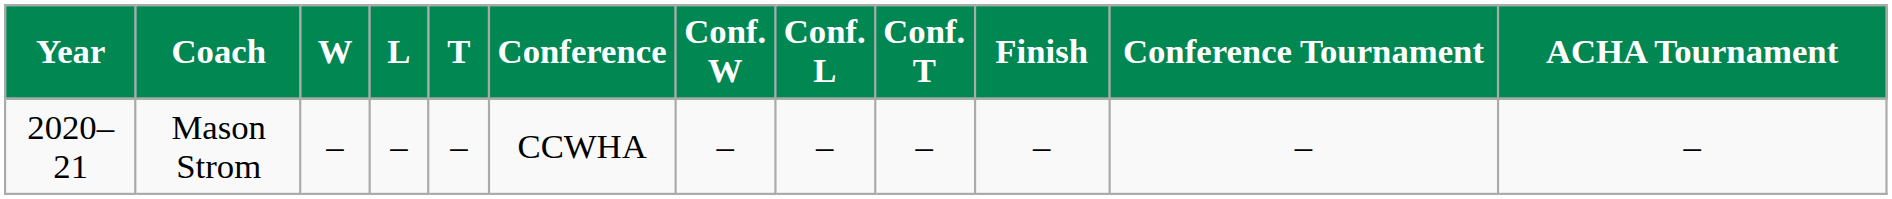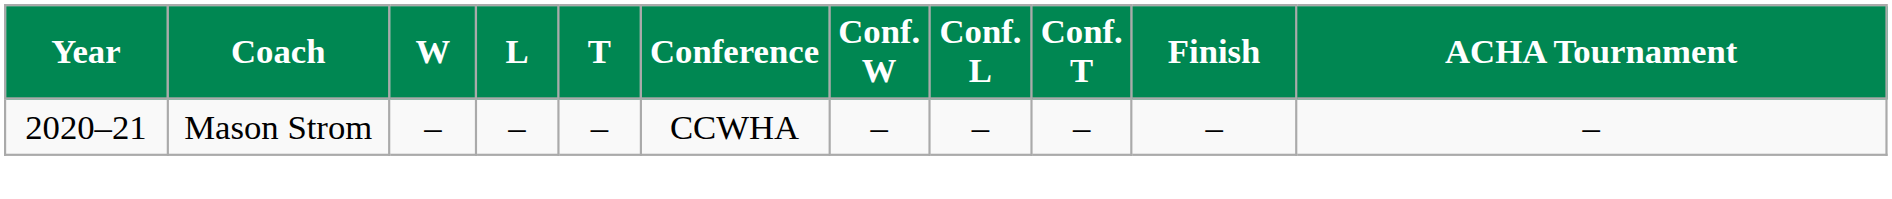 <table class="wikitable">
 <tr align="center"  style="background:#008752;color:#ffffff;">
 <td ! scope="col" width="80px"><strong>Year</strong></td>
 <td ! scope="col" width="120px"><strong>Coach</strong></td>
 <td ! scope="col" width="40px"><strong>W</strong></td>
 <td ! scope="col" width="40px"><strong>L</strong></td>
 <td ! scope="col" width="40px"><strong>T</strong></td>
 <td ! scope="col" width="80px"><strong>Conference</strong></td>
 <td ! scope="col" width="40px"><strong>Conf. <br> W </strong></td>
 <td ! scope="col" width="40px"><strong>Conf. <br> L</strong></td>
 <td ! scope="col" width="40px"><strong>Conf. <br> T</strong></td>
 <td ! scope="col" width="80px"><strong>Finish</strong></td>
-<td ! scope="col" width="350px"><strong>Conference Tournament</strong></td>
 <td ! scope="col" width="350px"><strong>ACHA Tournament</strong></td>
 </tr>
 <tr align="center" bgcolor="">
 <td>2020–21</td>
 <td>Mason Strom</td>
 <td>–</td>
 <td>–</td>
 <td>–</td>
 <td>CCWHA</td>
 <td>–</td>
 <td>–</td>
 <td>–</td>
 <td>–</td>
 <td>–</td>
-<td>–</td>
 </tr>
 </table>
